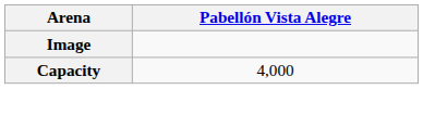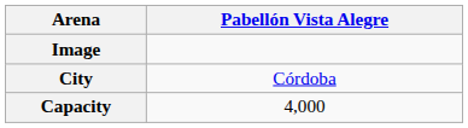 <table class="wikitable" width="400">
 <tr>
 <th>Arena</th>
 <th align="center"><a href='#'>Pabellón Vista Alegre</a></th>
 </tr>
 <tr>
 <th>Image</th>
 <td></td>
 </tr>
 <tr>
+<th>City</th>
+<td align="center"><a href='#'>Córdoba</a></td>
+</tr>
+<tr>
 <th>Capacity</th>
 <td align="center">4,000</td>
 </tr>
 </table>
